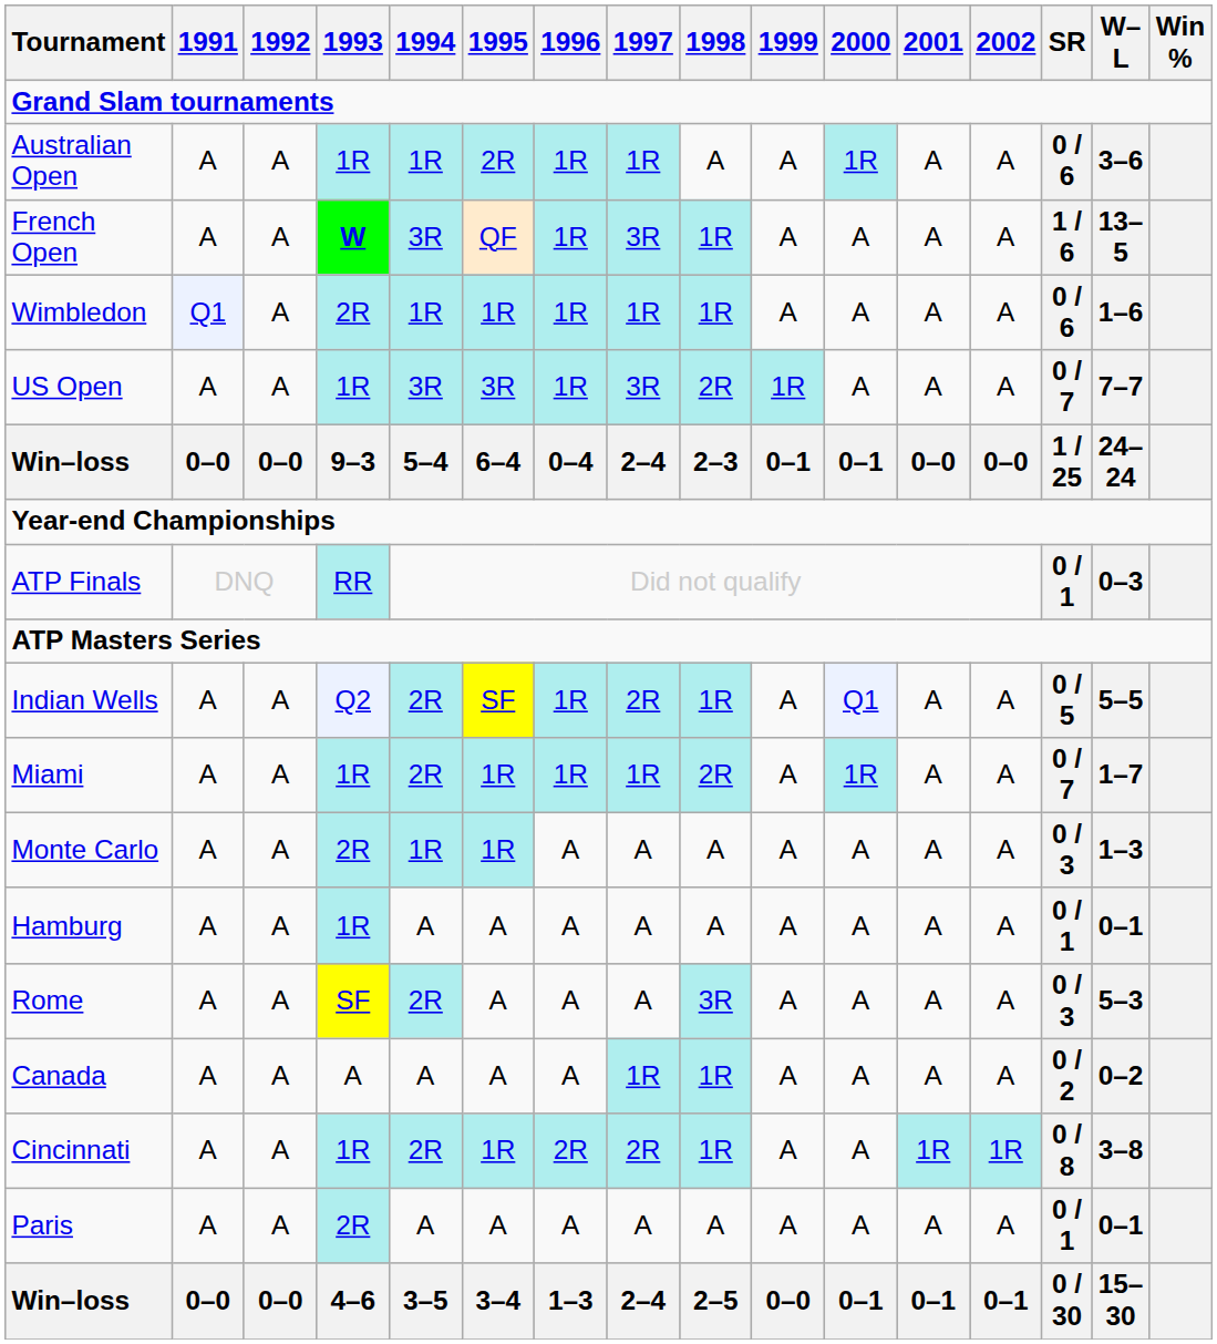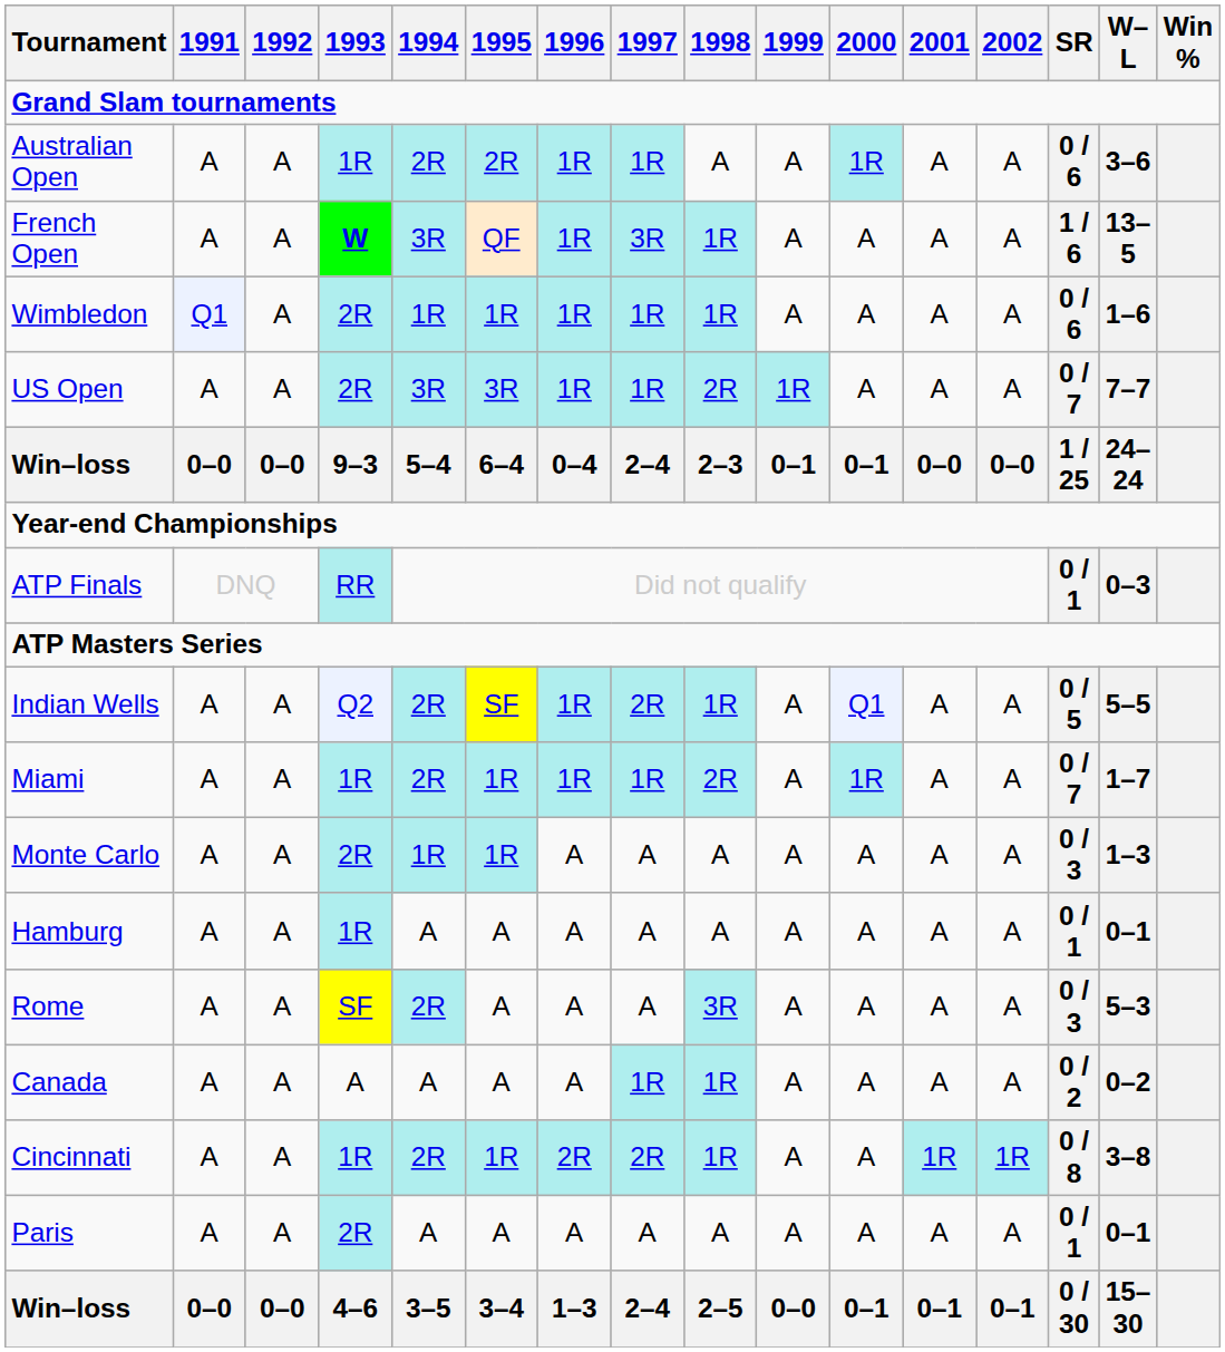 <table class=wikitable style=text-align:center;font-size:97%>
 <tr>
 <th>Tournament</th>
 <th><a href='#'>1991</a></th>
 <th><a href='#'>1992</a></th>
 <th><a href='#'>1993</a></th>
 <th><a href='#'>1994</a></th>
 <th><a href='#'>1995</a></th>
 <th><a href='#'>1996</a></th>
 <th><a href='#'>1997</a></th>
 <th><a href='#'>1998</a></th>
 <th><a href='#'>1999</a></th>
 <th><a href='#'>2000</a></th>
 <th><a href='#'>2001</a></th>
 <th><a href='#'>2002</a></th>
 <th>SR</th>
 <th>W–L</th>
 <th>Win %</th>
 </tr>
 <tr>
 <td colspan=23 align=left><strong><a href='#'>Grand Slam tournaments</a></strong></td>
 </tr>
 <tr>
 <td align=left><a href='#'>Australian Open</a></td>
 <td>A</td>
 <td>A</td>
 <td bgcolor=afeeee><a href='#'>1R</a></td>
-<td bgcolor=afeeee><a href='#'>1R</a></td>
+<td bgcolor=afeeee><a href='#'>2R</a></td>
 <td bgcolor=afeeee><a href='#'>2R</a></td>
 <td bgcolor=afeeee><a href='#'>1R</a></td>
 <td bgcolor=afeeee><a href='#'>1R</a></td>
 <td>A</td>
 <td>A</td>
 <td bgcolor=afeeee><a href='#'>1R</a></td>
 <td>A</td>
 <td>A</td>
 <th>0 / 6</th>
 <th>3–6</th>
 <th></th>
 </tr>
 <tr>
 <td align=left><a href='#'>French Open</a></td>
 <td>A</td>
 <td>A</td>
 <td bgcolor=lime><a href='#'><strong>W</strong></a></td>
 <td bgcolor=afeeee><a href='#'>3R</a></td>
 <td bgcolor=ffebcd><a href='#'>QF</a></td>
 <td bgcolor=afeeee><a href='#'>1R</a></td>
 <td bgcolor=afeeee><a href='#'>3R</a></td>
 <td bgcolor=afeeee><a href='#'>1R</a></td>
 <td>A</td>
 <td>A</td>
 <td>A</td>
 <td>A</td>
 <th>1 / 6</th>
 <th>13–5</th>
 <th></th>
 </tr>
 <tr>
 <td align=left><a href='#'>Wimbledon</a></td>
 <td bgcolor=ecf2ff><a href='#'>Q1</a></td>
 <td>A</td>
 <td bgcolor=afeeee><a href='#'>2R</a></td>
 <td bgcolor=afeeee><a href='#'>1R</a></td>
 <td bgcolor=afeeee><a href='#'>1R</a></td>
 <td bgcolor=afeeee><a href='#'>1R</a></td>
 <td bgcolor=afeeee><a href='#'>1R</a></td>
 <td bgcolor=afeeee><a href='#'>1R</a></td>
 <td>A</td>
 <td>A</td>
 <td>A</td>
 <td>A</td>
 <th>0 / 6</th>
 <th>1–6</th>
 <th></th>
 </tr>
 <tr>
 <td align=left><a href='#'>US Open</a></td>
 <td>A</td>
 <td>A</td>
-<td bgcolor=afeeee><a href='#'>1R</a></td>
+<td bgcolor=afeeee><a href='#'>2R</a></td>
 <td bgcolor=afeeee><a href='#'>3R</a></td>
 <td bgcolor=afeeee><a href='#'>3R</a></td>
 <td bgcolor=afeeee><a href='#'>1R</a></td>
-<td bgcolor=afeeee><a href='#'>3R</a></td>
+<td bgcolor=afeeee><a href='#'>1R</a></td>
 <td bgcolor=afeeee><a href='#'>2R</a></td>
 <td bgcolor=afeeee><a href='#'>1R</a></td>
 <td>A</td>
 <td>A</td>
 <td>A</td>
 <th>0 / 7</th>
 <th>7–7</th>
 <th></th>
 </tr>
 <tr>
 <th style=text-align:left>Win–loss</th>
 <th>0–0</th>
 <th>0–0</th>
 <th>9–3</th>
 <th>5–4</th>
 <th>6–4</th>
 <th>0–4</th>
 <th>2–4</th>
 <th>2–3</th>
 <th>0–1</th>
 <th>0–1</th>
 <th>0–0</th>
 <th>0–0</th>
 <th>1 / 25</th>
 <th>24–24</th>
 <th></th>
 </tr>
 <tr>
 <td colspan=22 align=left><strong>Year-end Championships</strong></td>
 </tr>
 <tr>
 <td align=left><a href='#'>ATP Finals</a></td>
 <td colspan=2 style=color:#cccccc>DNQ</td>
 <td style=background:#afeeee><a href='#'>RR</a></td>
 <td colspan=9 style=color:#cccccc>Did not qualify</td>
 <th>0 / 1</th>
 <th>0–3</th>
 <th></th>
 </tr>
 <tr>
 <td colspan=23 align=left><strong>ATP Masters Series</strong></td>
 </tr>
 <tr>
 <td align=left><a href='#'>Indian Wells</a></td>
 <td>A</td>
 <td>A</td>
 <td bgcolor=ecf2ff><a href='#'>Q2</a></td>
 <td bgcolor=afeeee><a href='#'>2R</a></td>
 <td bgcolor=yellow><a href='#'>SF</a></td>
 <td bgcolor=afeeee><a href='#'>1R</a></td>
 <td bgcolor=afeeee><a href='#'>2R</a></td>
 <td bgcolor=afeeee><a href='#'>1R</a></td>
 <td>A</td>
 <td bgcolor=ecf2ff><a href='#'>Q1</a></td>
 <td>A</td>
 <td>A</td>
 <th>0 / 5</th>
 <th>5–5</th>
 <th></th>
 </tr>
 <tr>
 <td align=left><a href='#'>Miami</a></td>
 <td>A</td>
 <td>A</td>
 <td bgcolor=afeeee><a href='#'>1R</a></td>
 <td bgcolor=afeeee><a href='#'>2R</a></td>
 <td bgcolor=afeeee><a href='#'>1R</a></td>
 <td bgcolor=afeeee><a href='#'>1R</a></td>
 <td bgcolor=afeeee><a href='#'>1R</a></td>
 <td bgcolor=afeeee><a href='#'>2R</a></td>
 <td>A</td>
 <td bgcolor=afeeee><a href='#'>1R</a></td>
 <td>A</td>
 <td>A</td>
 <th>0 / 7</th>
 <th>1–7</th>
 <th></th>
 </tr>
 <tr>
 <td align=left><a href='#'>Monte Carlo</a></td>
 <td>A</td>
 <td>A</td>
 <td bgcolor=afeeee><a href='#'>2R</a></td>
 <td bgcolor=afeeee><a href='#'>1R</a></td>
 <td bgcolor=afeeee><a href='#'>1R</a></td>
 <td>A</td>
 <td>A</td>
 <td>A</td>
 <td>A</td>
 <td>A</td>
 <td>A</td>
 <td>A</td>
 <th>0 / 3</th>
 <th>1–3</th>
 <th></th>
 </tr>
 <tr>
 <td align=left><a href='#'>Hamburg</a></td>
 <td>A</td>
 <td>A</td>
 <td bgcolor=afeeee><a href='#'>1R</a></td>
 <td>A</td>
 <td>A</td>
 <td>A</td>
 <td>A</td>
 <td>A</td>
 <td>A</td>
 <td>A</td>
 <td>A</td>
 <td>A</td>
 <th>0 / 1</th>
 <th>0–1</th>
 <th></th>
 </tr>
 <tr>
 <td align=left><a href='#'>Rome</a></td>
 <td>A</td>
 <td>A</td>
 <td bgcolor=yellow><a href='#'>SF</a></td>
 <td bgcolor=afeeee><a href='#'>2R</a></td>
 <td>A</td>
 <td>A</td>
 <td>A</td>
 <td bgcolor=afeeee><a href='#'>3R</a></td>
 <td>A</td>
 <td>A</td>
 <td>A</td>
 <td>A</td>
 <th>0 / 3</th>
 <th>5–3</th>
 <th></th>
 </tr>
 <tr>
 <td align=left><a href='#'>Canada</a></td>
 <td>A</td>
 <td>A</td>
 <td>A</td>
 <td>A</td>
 <td>A</td>
 <td>A</td>
 <td bgcolor=afeeee><a href='#'>1R</a></td>
 <td bgcolor=afeeee><a href='#'>1R</a></td>
 <td>A</td>
 <td>A</td>
 <td>A</td>
 <td>A</td>
 <th>0 / 2</th>
 <th>0–2</th>
 <th></th>
 </tr>
 <tr>
 <td align=left><a href='#'>Cincinnati</a></td>
 <td>A</td>
 <td>A</td>
 <td bgcolor=afeeee><a href='#'>1R</a></td>
 <td bgcolor=afeeee><a href='#'>2R</a></td>
 <td bgcolor=afeeee><a href='#'>1R</a></td>
 <td bgcolor=afeeee><a href='#'>2R</a></td>
 <td bgcolor=afeeee><a href='#'>2R</a></td>
 <td bgcolor=afeeee><a href='#'>1R</a></td>
 <td>A</td>
 <td>A</td>
 <td bgcolor=afeeee><a href='#'>1R</a></td>
 <td bgcolor=afeeee><a href='#'>1R</a></td>
 <th>0 / 8</th>
 <th>3–8</th>
 <th></th>
 </tr>
 <tr>
 <td align=left><a href='#'>Paris</a></td>
 <td>A</td>
 <td>A</td>
 <td bgcolor=afeeee><a href='#'>2R</a></td>
 <td>A</td>
 <td>A</td>
 <td>A</td>
 <td>A</td>
 <td>A</td>
 <td>A</td>
 <td>A</td>
 <td>A</td>
 <td>A</td>
 <th>0 / 1</th>
 <th>0–1</th>
 <th></th>
 </tr>
 <tr>
 <th style=text-align:left>Win–loss</th>
 <th>0–0</th>
 <th>0–0</th>
 <th>4–6</th>
 <th>3–5</th>
 <th>3–4</th>
 <th>1–3</th>
 <th>2–4</th>
 <th>2–5</th>
 <th>0–0</th>
 <th>0–1</th>
 <th>0–1</th>
 <th>0–1</th>
 <th>0 / 30</th>
 <th>15–30</th>
 <th></th>
 </tr>
 </table>
